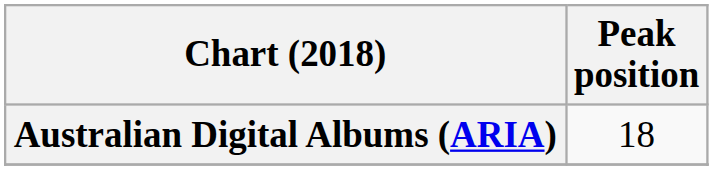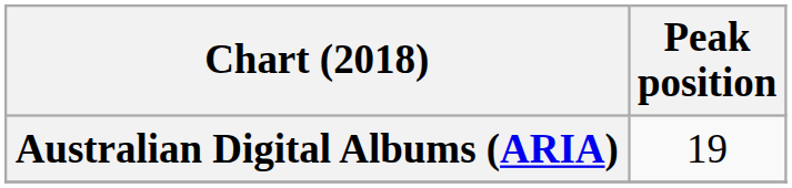 <table class="wikitable sortable plainrowheaders" style="text-align:center">
 <tr>
 <th scope="col">Chart (2018)</th>
 <th scope="col">Peak<br>position</th>
 </tr>
 <tr>
 <th scope="row">Australian Digital Albums (<a href='#'>ARIA</a>)</th>
-<td>18</td>
+<td>19</td>
 </tr>
 <tr>
 </tr>
 <tr>
 </tr>
 </table>
